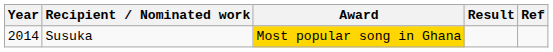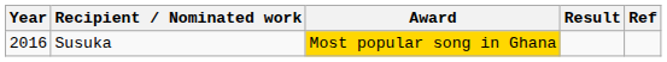 <table class="wikitable">
 <tr>
 <th>Year</th>
 <th>Recipient / Nominated work</th>
 <th>Award</th>
 <th>Result</th>
 <th>Ref</th>
 </tr>
 <tr>
-<td>2014</td>
+<td>2016</td>
 <td>Susuka</td>
 <td style="background: gold;">Most popular song in Ghana</td>
 <td></td>
 <td></td>
 </tr>
 </table>
